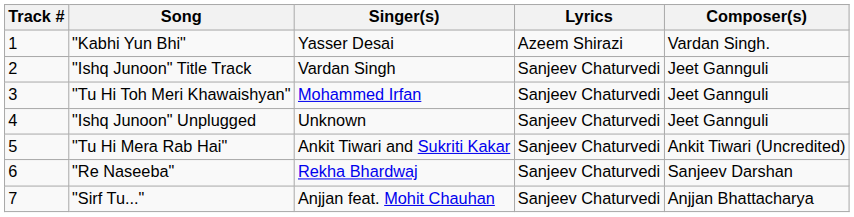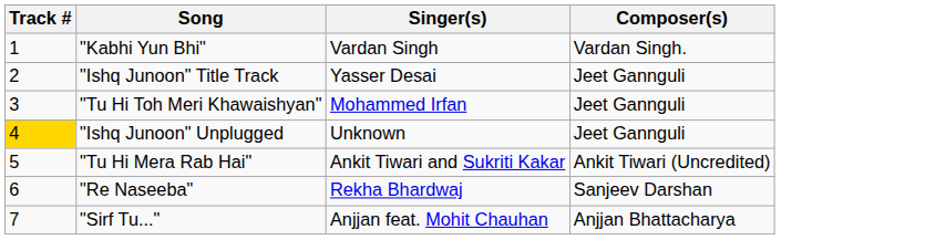 <table class="wikitable">
 <tr>
 <th>Track #</th>
 <th>Song</th>
 <th>Singer(s)</th>
-<th>Lyrics</th>
 <th>Composer(s)</th>
 </tr>
 <tr>
 <td>1</td>
 <td>"Kabhi Yun Bhi"</td>
-<td>Yasser Desai</td>
-<td>Azeem Shirazi</td>
+<td>Vardan Singh</td>
 <td>Vardan Singh.</td>
 </tr>
 <tr>
 <td>2</td>
 <td>"Ishq Junoon" Title Track</td>
-<td>Vardan Singh</td>
-<td>Sanjeev Chaturvedi</td>
+<td>Yasser Desai</td>
 <td>Jeet Gannguli</td>
 </tr>
 <tr>
 <td>3</td>
 <td>"Tu Hi Toh Meri Khawaishyan"</td>
 <td><a href='#'>Mohammed Irfan</a></td>
-<td>Sanjeev Chaturvedi</td>
 <td>Jeet Gannguli</td>
 </tr>
 <tr>
-<td>4</td>
+<td style="background: gold;">4</td>
 <td>"Ishq Junoon" Unplugged</td>
 <td>Unknown</td>
-<td>Sanjeev Chaturvedi</td>
 <td>Jeet Gannguli</td>
 </tr>
 <tr>
 <td>5</td>
 <td>"Tu Hi Mera Rab Hai"</td>
 <td>Ankit Tiwari and <a href='#'>Sukriti Kakar</a></td>
-<td>Sanjeev Chaturvedi</td>
 <td>Ankit Tiwari (Uncredited)</td>
 </tr>
 <tr>
 <td>6</td>
 <td>"Re Naseeba"</td>
 <td><a href='#'>Rekha Bhardwaj</a></td>
-<td>Sanjeev Chaturvedi</td>
 <td>Sanjeev Darshan</td>
 </tr>
 <tr>
 <td>7</td>
 <td>"Sirf Tu..."</td>
 <td>Anjjan feat. <a href='#'>Mohit Chauhan</a></td>
-<td>Sanjeev Chaturvedi</td>
 <td>Anjjan Bhattacharya</td>
 </tr>
 </table>
